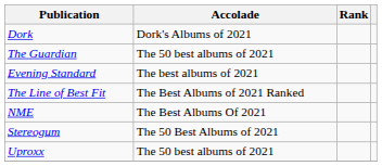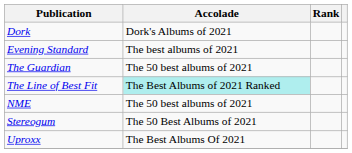 <table class="wikitable sortable plainrowheaders">
 <tr>
 <th scope="col" style="width:10em;">Publication</th>
 <th scope="col" style="width:16em;">Accolade</th>
 <th scope="col">Rank</th>
 <th scope="col" class="unsortable"></th>
 </tr>
 <tr>
 <td><em><a href='#'>Dork</a></em></td>
 <td>Dork's Albums of 2021</td>
 <td></td>
 <td></td>
 </tr>
 <tr>
+<td><em><a href='#'>Evening Standard</a></em></td>
+<td>The best albums of 2021</td>
+<td></td>
+<td></td>
+</tr>
+<tr>
 <td><em><a href='#'>The Guardian</a></em></td>
 <td>The 50 best albums of 2021</td>
 <td></td>
 <td></td>
 </tr>
 <tr>
-<td><em><a href='#'>Evening Standard</a></em></td>
-<td>The best albums of 2021</td>
-<td></td>
-<td></td>
-</tr>
-<tr>
 <td><em><a href='#'>The Line of Best Fit</a></em></td>
-<td>The Best Albums of 2021 Ranked</td>
+<td style="background: paleturquoise;">The Best Albums of 2021 Ranked</td>
 <td></td>
 <td></td>
 </tr>
 <tr>
 <td><em><a href='#'>NME</a></em></td>
-<td>The Best Albums Of 2021</td>
+<td>The 50 best albums of 2021</td>
 <td></td>
 <td></td>
 </tr>
 <tr>
 <td><em><a href='#'>Stereogum</a></em></td>
 <td>The 50 Best Albums of 2021</td>
 <td></td>
 <td></td>
 </tr>
 <tr>
 <td><em><a href='#'>Uproxx</a></em></td>
-<td>The 50 best albums of 2021</td>
+<td>The Best Albums Of 2021</td>
 <td></td>
 <td></td>
 </tr>
 <tr>
 </tr>
 </table>
